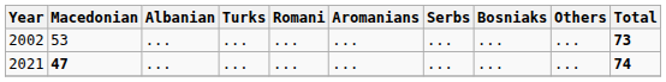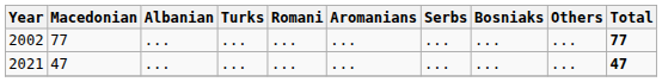 <table class="wikitable">
 <tr>
 <th>Year</th>
 <th>Macedonian</th>
 <th>Albanian</th>
 <th>Turks</th>
 <th>Romani</th>
 <th>Aromanians</th>
 <th>Serbs</th>
 <th>Bosniaks</th>
 <th><abbr>Others</abbr></th>
 <th>Total</th>
 </tr>
 <tr>
 <td>2002</td>
-<td>53</td>
+<td>77</td>
 <td>...</td>
 <td>...</td>
 <td>...</td>
 <td>...</td>
 <td>...</td>
 <td>...</td>
 <td>...</td>
-<td><strong>73</strong></td>
+<td><strong>77</strong></td>
 </tr>
 <tr>
 <td>2021</td>
-<td><strong>47</strong></td>
+<td>47</td>
 <td>...</td>
 <td>...</td>
 <td>...</td>
 <td>...</td>
 <td>...</td>
 <td>...</td>
 <td>...</td>
-<td><strong>74</strong></td>
+<td><strong>47</strong></td>
 </tr>
 <tr>
 </tr>
 </table>
